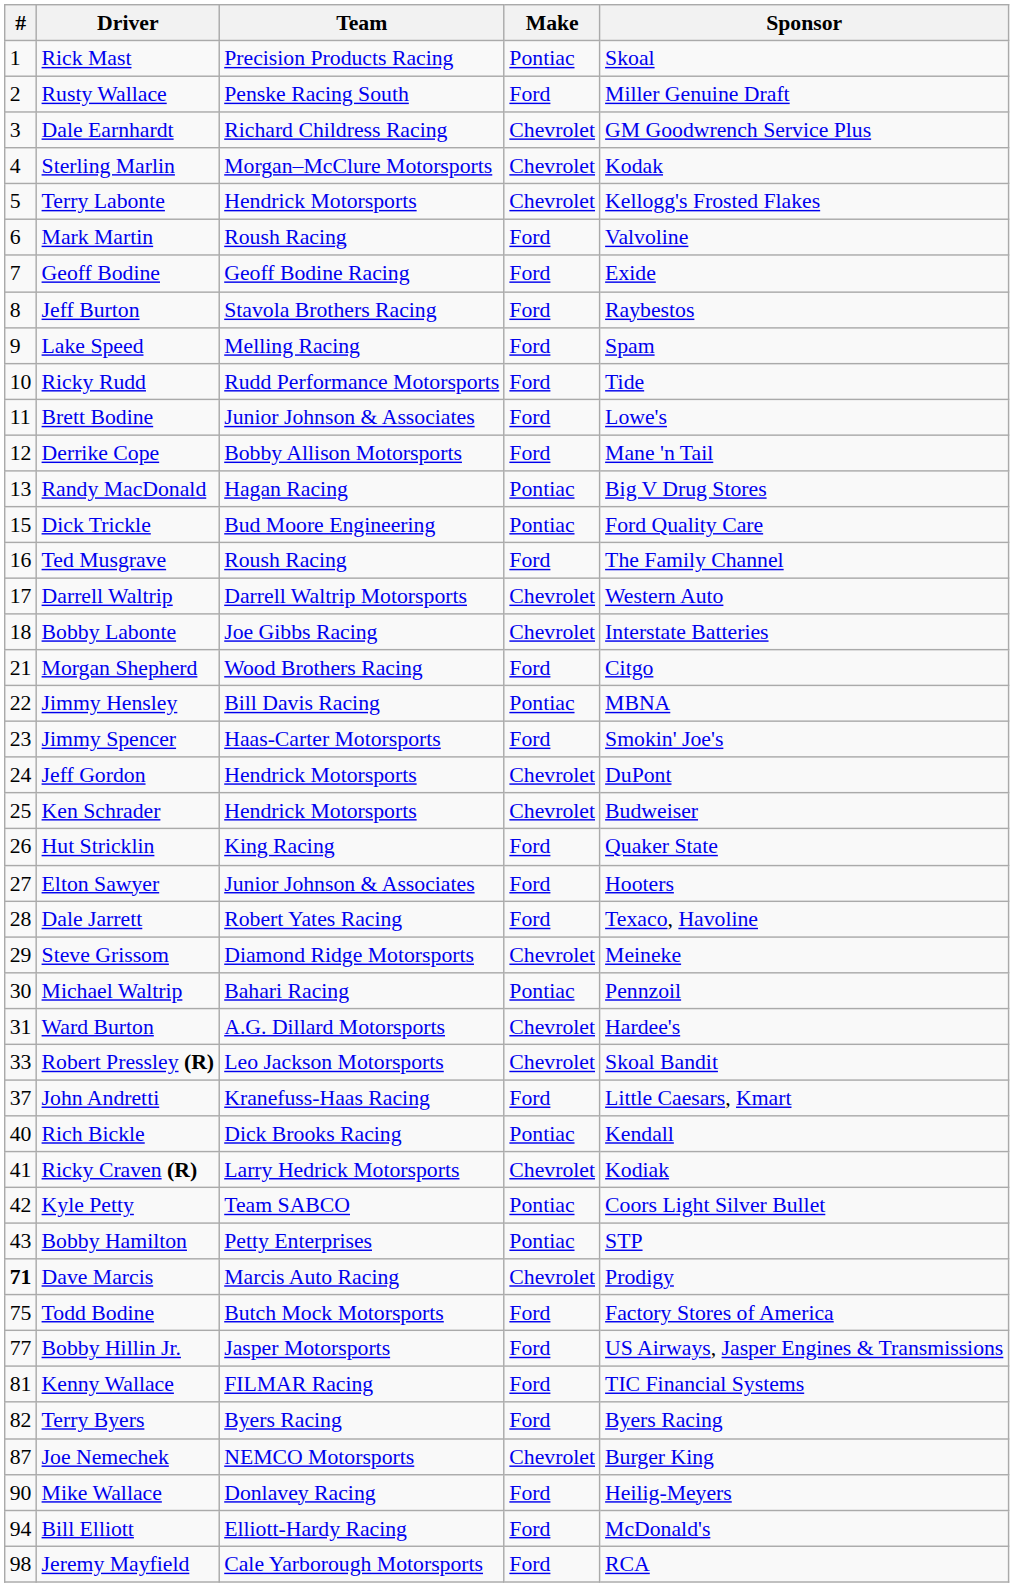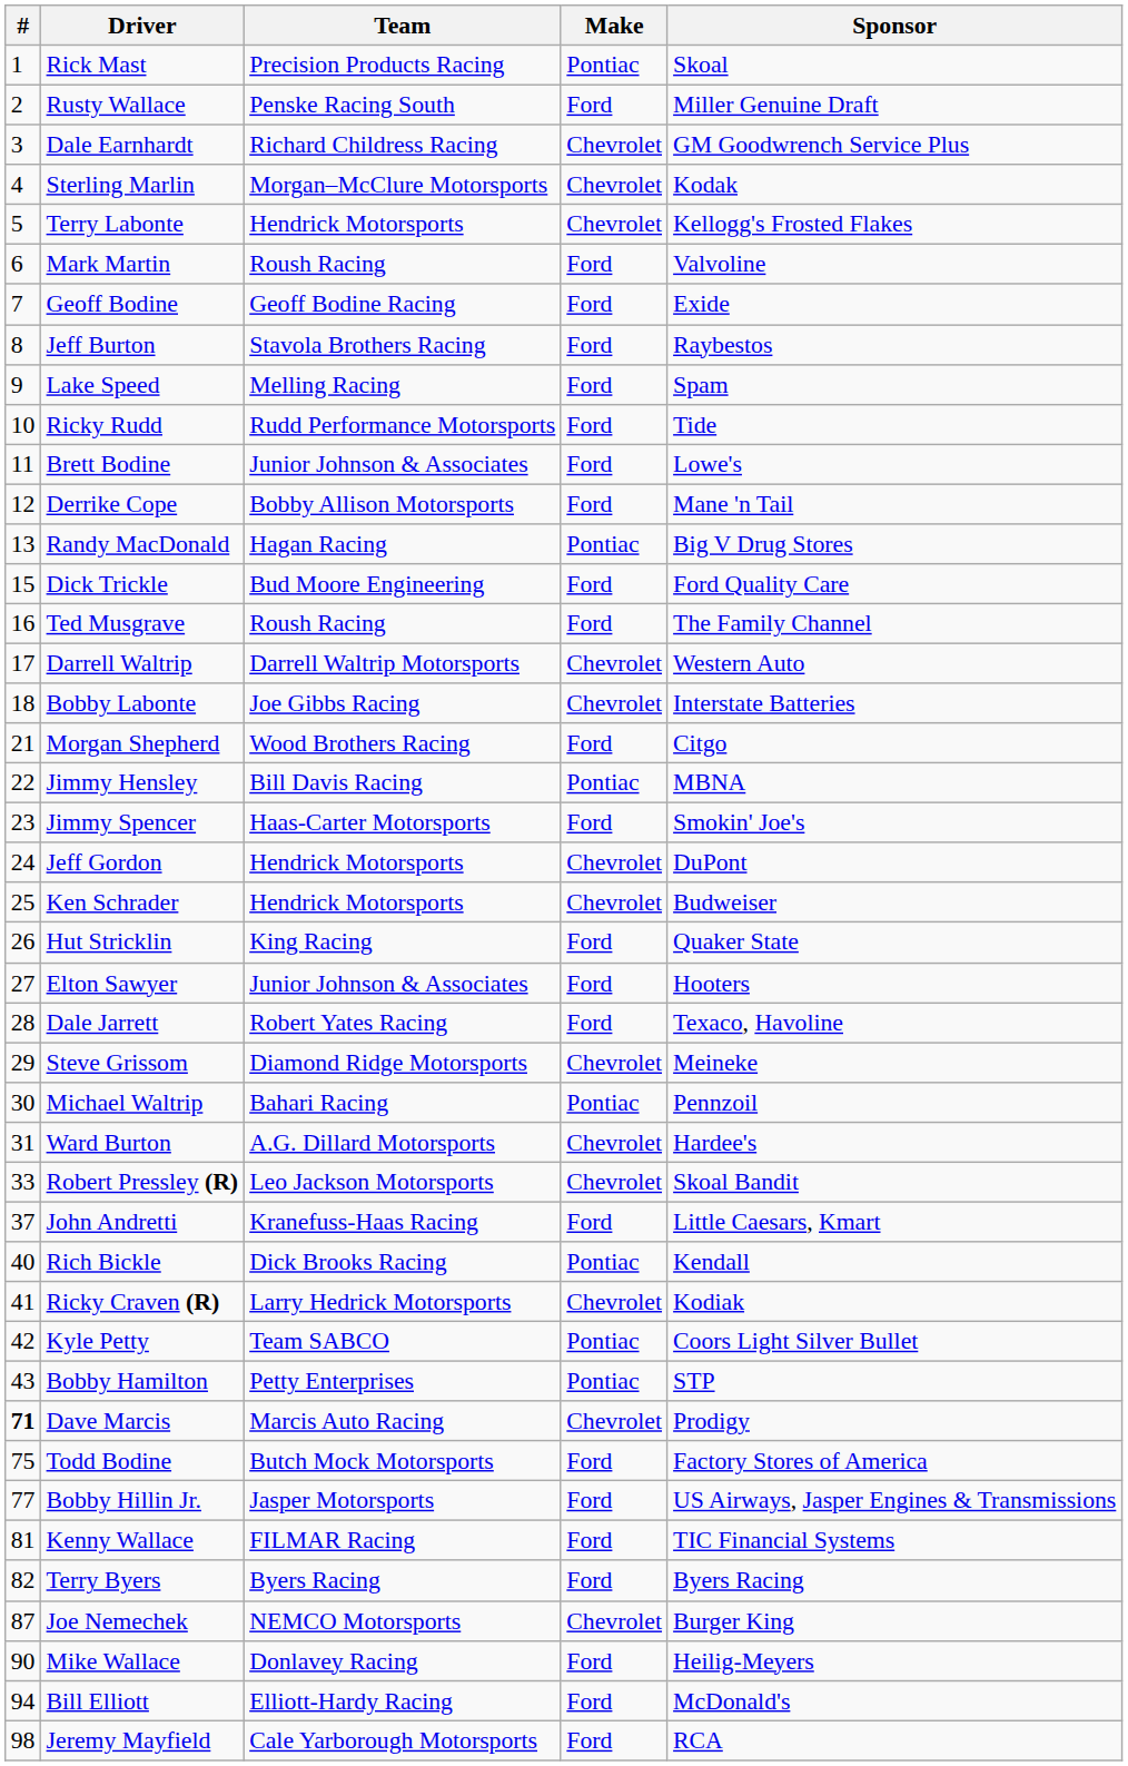 <table class="wikitable" style="font-size:95%">
 <tr>
 <th>#</th>
 <th>Driver</th>
 <th>Team</th>
 <th>Make</th>
 <th>Sponsor</th>
 </tr>
 <tr>
 <td>1</td>
 <td><a href='#'>Rick Mast</a></td>
 <td><a href='#'>Precision Products Racing</a></td>
 <td><a href='#'>Pontiac</a></td>
 <td><a href='#'>Skoal</a></td>
 </tr>
 <tr>
 <td>2</td>
 <td><a href='#'>Rusty Wallace</a></td>
 <td><a href='#'>Penske Racing South</a></td>
 <td><a href='#'>Ford</a></td>
 <td><a href='#'>Miller Genuine Draft</a></td>
 </tr>
 <tr>
 <td>3</td>
 <td><a href='#'>Dale Earnhardt</a></td>
 <td><a href='#'>Richard Childress Racing</a></td>
 <td><a href='#'>Chevrolet</a></td>
 <td><a href='#'>GM Goodwrench Service Plus</a></td>
 </tr>
 <tr>
 <td>4</td>
 <td><a href='#'>Sterling Marlin</a></td>
 <td><a href='#'>Morgan–McClure Motorsports</a></td>
 <td><a href='#'>Chevrolet</a></td>
 <td><a href='#'>Kodak</a></td>
 </tr>
 <tr>
 <td>5</td>
 <td><a href='#'>Terry Labonte</a></td>
 <td><a href='#'>Hendrick Motorsports</a></td>
 <td><a href='#'>Chevrolet</a></td>
 <td><a href='#'>Kellogg's Frosted Flakes</a></td>
 </tr>
 <tr>
 <td>6</td>
 <td><a href='#'>Mark Martin</a></td>
 <td><a href='#'>Roush Racing</a></td>
 <td><a href='#'>Ford</a></td>
 <td><a href='#'>Valvoline</a></td>
 </tr>
 <tr>
 <td>7</td>
 <td><a href='#'>Geoff Bodine</a></td>
 <td><a href='#'>Geoff Bodine Racing</a></td>
 <td><a href='#'>Ford</a></td>
 <td><a href='#'>Exide</a></td>
 </tr>
 <tr>
 <td>8</td>
 <td><a href='#'>Jeff Burton</a></td>
 <td><a href='#'>Stavola Brothers Racing</a></td>
 <td><a href='#'>Ford</a></td>
 <td><a href='#'>Raybestos</a></td>
 </tr>
 <tr>
 <td>9</td>
 <td><a href='#'>Lake Speed</a></td>
 <td><a href='#'>Melling Racing</a></td>
 <td><a href='#'>Ford</a></td>
 <td><a href='#'>Spam</a></td>
 </tr>
 <tr>
 <td>10</td>
 <td><a href='#'>Ricky Rudd</a></td>
 <td><a href='#'>Rudd Performance Motorsports</a></td>
 <td><a href='#'>Ford</a></td>
 <td><a href='#'>Tide</a></td>
 </tr>
 <tr>
 <td>11</td>
 <td><a href='#'>Brett Bodine</a></td>
 <td><a href='#'>Junior Johnson & Associates</a></td>
 <td><a href='#'>Ford</a></td>
 <td><a href='#'>Lowe's</a></td>
 </tr>
 <tr>
 <td>12</td>
 <td><a href='#'>Derrike Cope</a></td>
 <td><a href='#'>Bobby Allison Motorsports</a></td>
 <td><a href='#'>Ford</a></td>
 <td><a href='#'>Mane 'n Tail</a></td>
 </tr>
 <tr>
 <td>13</td>
 <td><a href='#'>Randy MacDonald</a></td>
 <td><a href='#'>Hagan Racing</a></td>
 <td><a href='#'>Pontiac</a></td>
 <td><a href='#'>Big V Drug Stores</a></td>
 </tr>
 <tr>
 <td>15</td>
 <td><a href='#'>Dick Trickle</a></td>
 <td><a href='#'>Bud Moore Engineering</a></td>
-<td><a href='#'>Pontiac</a></td>
+<td><a href='#'>Ford</a></td>
 <td><a href='#'>Ford Quality Care</a></td>
 </tr>
 <tr>
 <td>16</td>
 <td><a href='#'>Ted Musgrave</a></td>
 <td><a href='#'>Roush Racing</a></td>
 <td><a href='#'>Ford</a></td>
 <td><a href='#'>The Family Channel</a></td>
 </tr>
 <tr>
 <td>17</td>
 <td><a href='#'>Darrell Waltrip</a></td>
 <td><a href='#'>Darrell Waltrip Motorsports</a></td>
 <td><a href='#'>Chevrolet</a></td>
 <td><a href='#'>Western Auto</a></td>
 </tr>
 <tr>
 <td>18</td>
 <td><a href='#'>Bobby Labonte</a></td>
 <td><a href='#'>Joe Gibbs Racing</a></td>
 <td><a href='#'>Chevrolet</a></td>
 <td><a href='#'>Interstate Batteries</a></td>
 </tr>
 <tr>
 <td>21</td>
 <td><a href='#'>Morgan Shepherd</a></td>
 <td><a href='#'>Wood Brothers Racing</a></td>
 <td><a href='#'>Ford</a></td>
 <td><a href='#'>Citgo</a></td>
 </tr>
 <tr>
 <td>22</td>
 <td><a href='#'>Jimmy Hensley</a></td>
 <td><a href='#'>Bill Davis Racing</a></td>
 <td><a href='#'>Pontiac</a></td>
 <td><a href='#'>MBNA</a></td>
 </tr>
 <tr>
 <td>23</td>
 <td><a href='#'>Jimmy Spencer</a></td>
 <td><a href='#'>Haas-Carter Motorsports</a></td>
 <td><a href='#'>Ford</a></td>
 <td><a href='#'>Smokin' Joe's</a></td>
 </tr>
 <tr>
 <td>24</td>
 <td><a href='#'>Jeff Gordon</a></td>
 <td><a href='#'>Hendrick Motorsports</a></td>
 <td><a href='#'>Chevrolet</a></td>
 <td><a href='#'>DuPont</a></td>
 </tr>
 <tr>
 <td>25</td>
 <td><a href='#'>Ken Schrader</a></td>
 <td><a href='#'>Hendrick Motorsports</a></td>
 <td><a href='#'>Chevrolet</a></td>
 <td><a href='#'>Budweiser</a></td>
 </tr>
 <tr>
 <td>26</td>
 <td><a href='#'>Hut Stricklin</a></td>
 <td><a href='#'>King Racing</a></td>
 <td><a href='#'>Ford</a></td>
 <td><a href='#'>Quaker State</a></td>
 </tr>
 <tr>
 <td>27</td>
 <td><a href='#'>Elton Sawyer</a></td>
 <td><a href='#'>Junior Johnson & Associates</a></td>
 <td><a href='#'>Ford</a></td>
 <td><a href='#'>Hooters</a></td>
 </tr>
 <tr>
 <td>28</td>
 <td><a href='#'>Dale Jarrett</a></td>
 <td><a href='#'>Robert Yates Racing</a></td>
 <td><a href='#'>Ford</a></td>
 <td><a href='#'>Texaco</a>, <a href='#'>Havoline</a></td>
 </tr>
 <tr>
 <td>29</td>
 <td><a href='#'>Steve Grissom</a></td>
 <td><a href='#'>Diamond Ridge Motorsports</a></td>
 <td><a href='#'>Chevrolet</a></td>
 <td><a href='#'>Meineke</a></td>
 </tr>
 <tr>
 <td>30</td>
 <td><a href='#'>Michael Waltrip</a></td>
 <td><a href='#'>Bahari Racing</a></td>
 <td><a href='#'>Pontiac</a></td>
 <td><a href='#'>Pennzoil</a></td>
 </tr>
 <tr>
 <td>31</td>
 <td><a href='#'>Ward Burton</a></td>
 <td><a href='#'>A.G. Dillard Motorsports</a></td>
 <td><a href='#'>Chevrolet</a></td>
 <td><a href='#'>Hardee's</a></td>
 </tr>
 <tr>
 <td>33</td>
 <td><a href='#'>Robert Pressley</a> <strong>(R)</strong></td>
 <td><a href='#'>Leo Jackson Motorsports</a></td>
 <td><a href='#'>Chevrolet</a></td>
 <td><a href='#'>Skoal Bandit</a></td>
 </tr>
 <tr>
 <td>37</td>
 <td><a href='#'>John Andretti</a></td>
 <td><a href='#'>Kranefuss-Haas Racing</a></td>
 <td><a href='#'>Ford</a></td>
 <td><a href='#'>Little Caesars</a>, <a href='#'>Kmart</a></td>
 </tr>
 <tr>
 <td>40</td>
 <td><a href='#'>Rich Bickle</a></td>
 <td><a href='#'>Dick Brooks Racing</a></td>
 <td><a href='#'>Pontiac</a></td>
 <td><a href='#'>Kendall</a></td>
 </tr>
 <tr>
 <td>41</td>
 <td><a href='#'>Ricky Craven</a> <strong>(R)</strong></td>
 <td><a href='#'>Larry Hedrick Motorsports</a></td>
 <td><a href='#'>Chevrolet</a></td>
 <td><a href='#'>Kodiak</a></td>
 </tr>
 <tr>
 <td>42</td>
 <td><a href='#'>Kyle Petty</a></td>
 <td><a href='#'>Team SABCO</a></td>
 <td><a href='#'>Pontiac</a></td>
 <td><a href='#'>Coors Light Silver Bullet</a></td>
 </tr>
 <tr>
 <td>43</td>
 <td><a href='#'>Bobby Hamilton</a></td>
 <td><a href='#'>Petty Enterprises</a></td>
 <td><a href='#'>Pontiac</a></td>
 <td><a href='#'>STP</a></td>
 </tr>
 <tr>
 <td><strong>71</strong></td>
 <td><a href='#'>Dave Marcis</a></td>
 <td><a href='#'>Marcis Auto Racing</a></td>
 <td><a href='#'>Chevrolet</a></td>
 <td><a href='#'>Prodigy</a></td>
 </tr>
 <tr>
 <td>75</td>
 <td><a href='#'>Todd Bodine</a></td>
 <td><a href='#'>Butch Mock Motorsports</a></td>
 <td><a href='#'>Ford</a></td>
 <td><a href='#'>Factory Stores of America</a></td>
 </tr>
 <tr>
 <td>77</td>
 <td><a href='#'>Bobby Hillin Jr.</a></td>
 <td><a href='#'>Jasper Motorsports</a></td>
 <td><a href='#'>Ford</a></td>
 <td><a href='#'>US Airways</a>, <a href='#'>Jasper Engines & Transmissions</a></td>
 </tr>
 <tr>
 <td>81</td>
 <td><a href='#'>Kenny Wallace</a></td>
 <td><a href='#'>FILMAR Racing</a></td>
 <td><a href='#'>Ford</a></td>
 <td><a href='#'>TIC Financial Systems</a></td>
 </tr>
 <tr>
 <td>82</td>
 <td><a href='#'>Terry Byers</a></td>
 <td><a href='#'>Byers Racing</a></td>
 <td><a href='#'>Ford</a></td>
 <td><a href='#'>Byers Racing</a></td>
 </tr>
 <tr>
 <td>87</td>
 <td><a href='#'>Joe Nemechek</a></td>
 <td><a href='#'>NEMCO Motorsports</a></td>
 <td><a href='#'>Chevrolet</a></td>
 <td><a href='#'>Burger King</a></td>
 </tr>
 <tr>
 <td>90</td>
 <td><a href='#'>Mike Wallace</a></td>
 <td><a href='#'>Donlavey Racing</a></td>
 <td><a href='#'>Ford</a></td>
 <td><a href='#'>Heilig-Meyers</a></td>
 </tr>
 <tr>
 <td>94</td>
 <td><a href='#'>Bill Elliott</a></td>
 <td><a href='#'>Elliott-Hardy Racing</a></td>
 <td><a href='#'>Ford</a></td>
 <td><a href='#'>McDonald's</a></td>
 </tr>
 <tr>
 <td>98</td>
 <td><a href='#'>Jeremy Mayfield</a></td>
 <td><a href='#'>Cale Yarborough Motorsports</a></td>
 <td><a href='#'>Ford</a></td>
 <td><a href='#'>RCA</a></td>
 </tr>
 </table>
